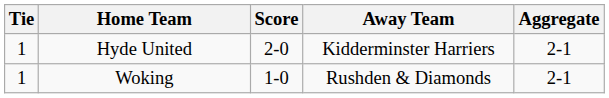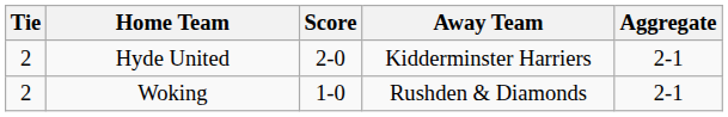 <table class="wikitable" style="text-align:center;">
 <tr>
 <th width=20>Tie</th>
 <th width=175>Home Team</th>
 <th width=20>Score</th>
 <th width=175>Away Team</th>
 <th width=20>Aggregate</th>
 </tr>
 <tr>
-<td>1</td>
+<td>2</td>
 <td>Hyde United</td>
 <td>2-0</td>
 <td>Kidderminster Harriers</td>
 <td>2-1</td>
 </tr>
 <tr>
-<td>1</td>
+<td>2</td>
 <td>Woking</td>
 <td>1-0</td>
 <td>Rushden & Diamonds</td>
 <td>2-1</td>
 </tr>
 </table>
